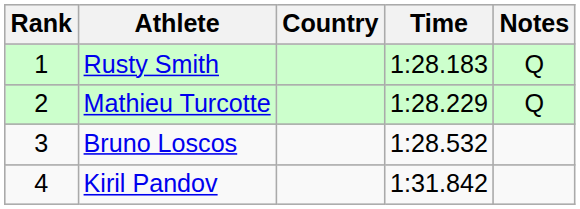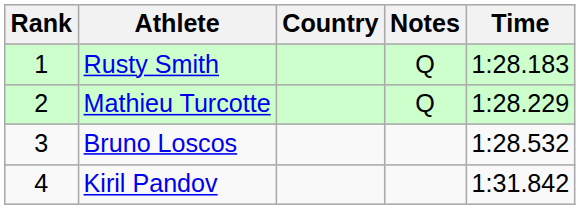 <table class="wikitable sortable" style="text-align:center">
 <tr>
 <th>Rank</th>
 <th>Athlete</th>
 <th>Country</th>
+<th>Notes</th>
 <th>Time</th>
-<th>Notes</th>
 </tr>
 <tr bgcolor=ccffcc>
 <td>1</td>
 <td align=left><a href='#'>Rusty Smith</a></td>
 <td align=left></td>
+<td>Q </td>
 <td>1:28.183</td>
-<td>Q </td>
 </tr>
 <tr bgcolor=ccffcc>
 <td>2</td>
 <td align=left><a href='#'>Mathieu Turcotte</a></td>
 <td align=left></td>
+<td>Q</td>
 <td>1:28.229</td>
-<td>Q</td>
 </tr>
 <tr>
 <td>3</td>
 <td align=left><a href='#'>Bruno Loscos</a></td>
 <td align=left></td>
+<td></td>
 <td>1:28.532</td>
-<td></td>
 </tr>
 <tr>
 <td>4</td>
 <td align=left><a href='#'>Kiril Pandov</a></td>
 <td align=left></td>
+<td></td>
 <td>1:31.842</td>
-<td></td>
 </tr>
 </table>
